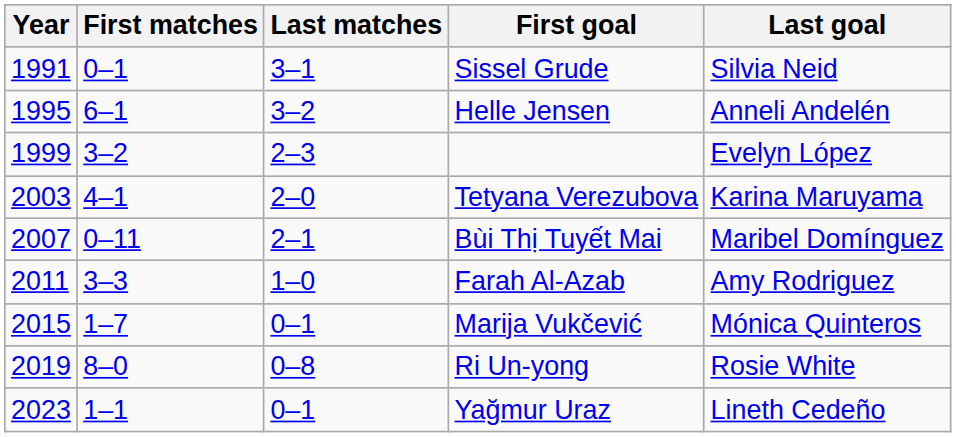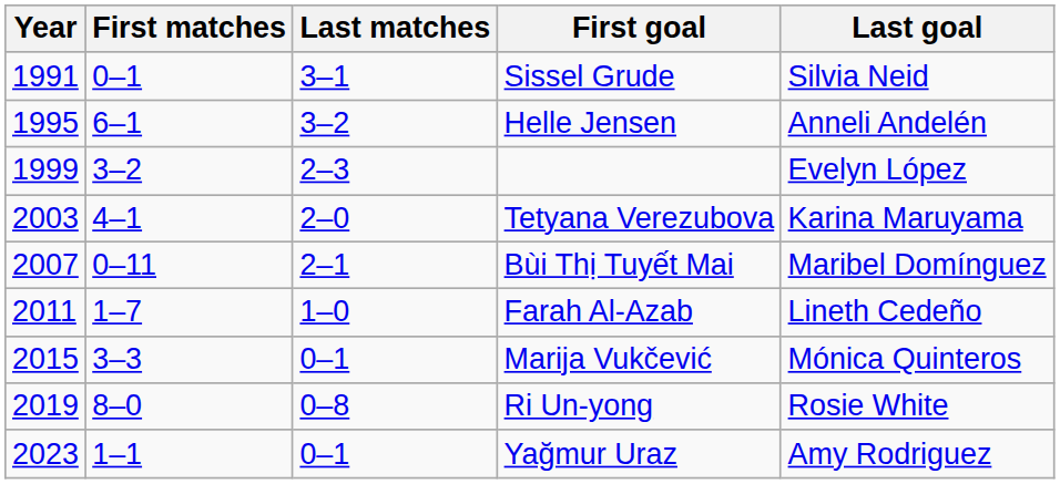 <table class="wikitable" style>
 <tr>
 <th>Year</th>
 <th>First matches</th>
 <th>Last matches</th>
 <th>First goal</th>
 <th>Last goal</th>
 </tr>
 <tr>
 <td><a href='#'>1991</a></td>
 <td> <a href='#'>0–1</a> <br></td>
 <td> <a href='#'>3–1</a>  <br></td>
 <td> <a href='#'>Sissel Grude</a></td>
 <td> <a href='#'>Silvia Neid</a></td>
 </tr>
 <tr>
 <td><a href='#'>1995</a></td>
 <td> <a href='#'>6–1</a> <br></td>
 <td> <a href='#'>3–2</a> <br></td>
 <td> <a href='#'>Helle Jensen</a></td>
 <td> <a href='#'>Anneli Andelén</a></td>
 </tr>
 <tr>
 <td><a href='#'>1999</a></td>
 <td> <a href='#'>3–2</a> <br></td>
 <td> <a href='#'>2–3</a> <br></td>
 <td></td>
 <td> <a href='#'>Evelyn López</a></td>
 </tr>
 <tr>
 <td><a href='#'>2003</a></td>
 <td> <a href='#'>4–1</a> <br></td>
 <td> <a href='#'>2–0</a> <br></td>
 <td> <a href='#'>Tetyana Verezubova</a></td>
 <td> <a href='#'>Karina Maruyama</a></td>
 </tr>
 <tr>
 <td><a href='#'>2007</a></td>
 <td> <a href='#'>0–11</a> <br></td>
 <td> <a href='#'>2–1</a> <br></td>
 <td> <a href='#'>Bùi Thị Tuyết Mai</a></td>
 <td> <a href='#'>Maribel Domínguez</a></td>
 </tr>
 <tr>
 <td><a href='#'>2011</a></td>
-<td> <a href='#'>3–3</a> <br></td>
+<td> <a href='#'>1–7</a> <br></td>
 <td> <a href='#'>1–0</a> <br></td>
 <td> <a href='#'>Farah Al-Azab</a></td>
-<td> <a href='#'>Amy Rodriguez</a></td>
+<td> <a href='#'>Lineth Cedeño</a></td>
 </tr>
 <tr>
 <td><a href='#'>2015</a></td>
-<td> <a href='#'>1–7</a> <br></td>
+<td> <a href='#'>3–3</a> <br></td>
 <td> <a href='#'>0–1</a> <br></td>
 <td> <a href='#'>Marija Vukčević</a></td>
 <td> <a href='#'>Mónica Quinteros</a></td>
 </tr>
 <tr>
 <td><a href='#'>2019</a></td>
 <td> <a href='#'>8–0</a> <br></td>
 <td> <a href='#'>0–8</a> <br></td>
 <td> <a href='#'>Ri Un-yong</a></td>
 <td> <a href='#'>Rosie White</a></td>
 </tr>
 <tr>
 <td><a href='#'>2023</a></td>
 <td> <a href='#'>1–1</a> <br></td>
 <td> <a href='#'>0–1</a> <br></td>
 <td> <a href='#'>Yağmur Uraz</a></td>
-<td> <a href='#'>Lineth Cedeño</a></td>
+<td> <a href='#'>Amy Rodriguez</a></td>
 </tr>
 </table>
